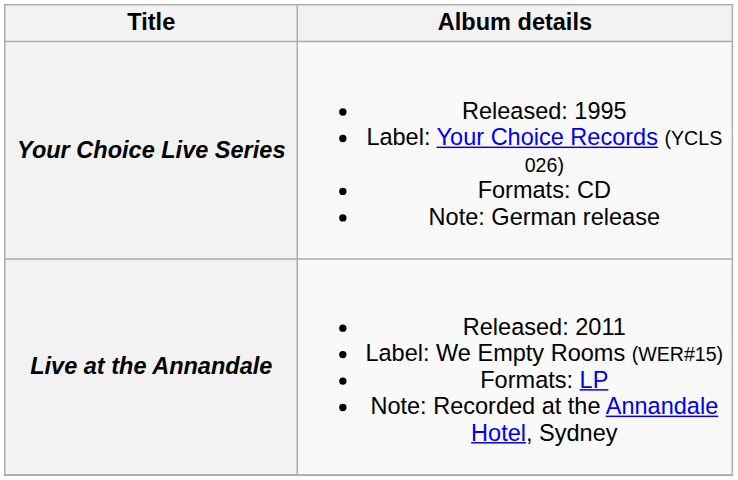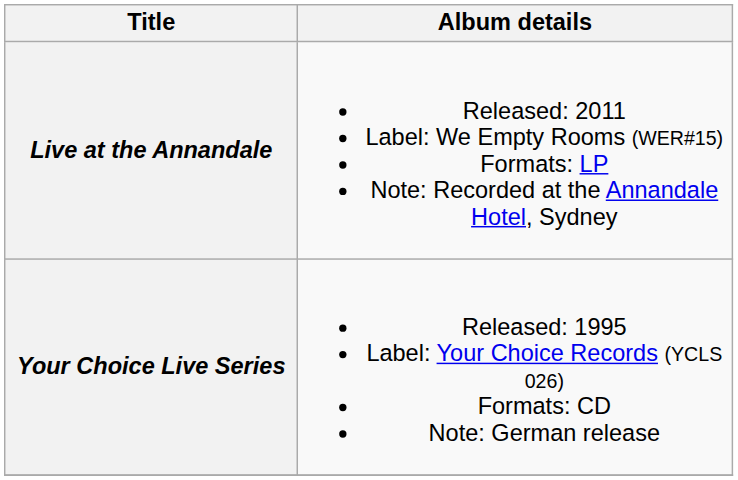 <table class="wikitable plainrowheaders" style="text-align:center;">
 <tr>
 <th scope="col" style="width:12em;">Title</th>
 <th scope="col" style="width:18em;">Album details</th>
 </tr>
 <tr>
+<th scope="row"><em>Live at the Annandale </em></th>
+<td><br><ul><li>Released: 2011</li><li>Label: We Empty Rooms <small>(WER#15)</small></li><li>Formats: <a href='#'>LP</a></li><li>Note: Recorded at the <a href='#'>Annandale Hotel</a>, Sydney</li></ul></td>
+</tr>
+<tr>
 <th scope="row"><em>Your Choice Live Series</em></th>
 <td><br><ul><li>Released: 1995</li><li>Label: <a href='#'>Your Choice Records</a> <small>(YCLS 026)</small></li><li>Formats: CD</li><li>Note: German release</li></ul></td>
 </tr>
 <tr>
-<th scope="row"><em>Live at the Annandale </em></th>
-<td><br><ul><li>Released: 2011</li><li>Label: We Empty Rooms <small>(WER#15)</small></li><li>Formats: <a href='#'>LP</a></li><li>Note: Recorded at the <a href='#'>Annandale Hotel</a>, Sydney</li></ul></td>
-</tr>
-<tr>
 </tr>
 </table>
